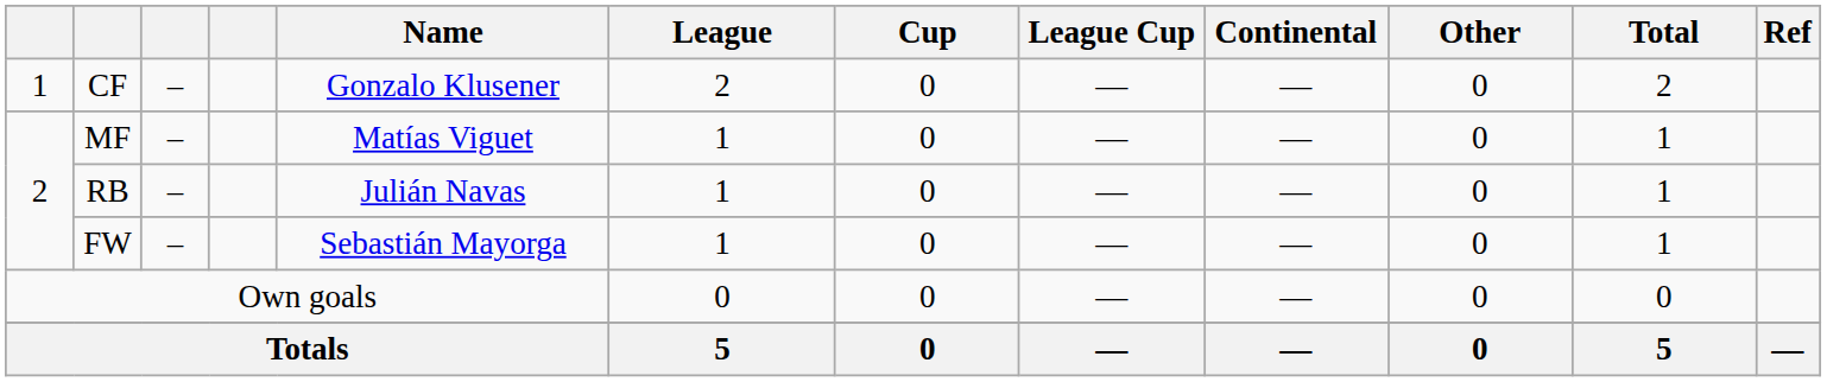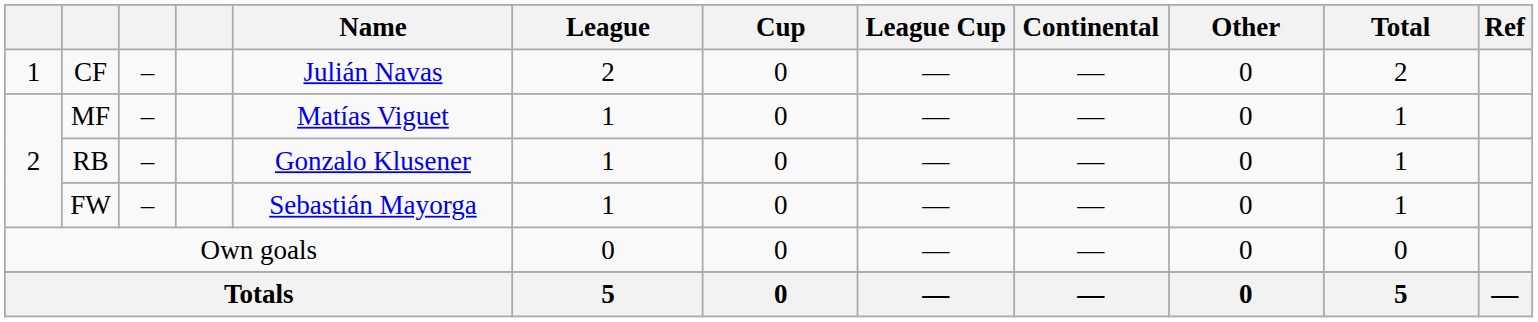 <table class="wikitable sortable" style="font-size: 95%; text-align: center;">
 <tr>
 <th style="width:25px; background:#; color:;"></th>
 <th style="width:25px; background:#; color:;"></th>
 <th style="width:25px; background:#; color:;"></th>
 <th style="width:25px; background:#; color:;"></th>
 <th style="width:150px; background:#; color:;">Name</th>
 <th style="width:100px; background:#; color:;">League</th>
 <th style="width:80px; background:#; color:;">Cup</th>
 <th style="width:80px; background:#; color:;">League Cup</th>
 <th style="width:80px; background:#; color:;">Continental</th>
 <th style="width:80px; background:#; color:;">Other</th>
 <th style="width:80px; background:#; color:;"><strong>Total</strong></th>
 <th style="width:10px; background:#; color:;"><strong>Ref</strong></th>
 </tr>
 <tr>
 <td rowspan=1>1</td>
 <td>CF</td>
 <td>–</td>
 <td></td>
-<td data-sort-value="Klusener, Gonzalo"><a href='#'>Gonzalo Klusener</a></td>
+<td data-sort-value="Navas, Julián"><a href='#'>Julián Navas</a></td>
 <td>2</td>
 <td>0</td>
 <td>—</td>
 <td>—</td>
 <td>0</td>
 <td>2</td>
 <td></td>
 </tr>
 <tr>
 <td rowspan=3>2</td>
 <td>MF</td>
 <td>–</td>
 <td></td>
 <td data-sort-value="Viguet, Matías"><a href='#'>Matías Viguet</a></td>
 <td>1</td>
 <td>0</td>
 <td>—</td>
 <td>—</td>
 <td>0</td>
 <td>1</td>
 <td></td>
 </tr>
 <tr>
 <td>RB</td>
 <td>–</td>
 <td></td>
-<td data-sort-value="Navas, Julián"><a href='#'>Julián Navas</a></td>
+<td data-sort-value="Klusener, Gonzalo"><a href='#'>Gonzalo Klusener</a></td>
 <td>1</td>
 <td>0</td>
 <td>—</td>
 <td>—</td>
 <td>0</td>
 <td>1</td>
 <td></td>
 </tr>
 <tr>
 <td>FW</td>
 <td>–</td>
 <td></td>
 <td data-sort-value="Mayorga, Sebastián"><a href='#'>Sebastián Mayorga</a></td>
 <td>1</td>
 <td>0</td>
 <td>—</td>
 <td>—</td>
 <td>0</td>
 <td>1</td>
 <td></td>
 </tr>
 <tr>
 <td colspan="5">Own goals</td>
 <td>0</td>
 <td>0</td>
 <td>—</td>
 <td>—</td>
 <td>0</td>
 <td>0</td>
 <td></td>
 </tr>
 <tr>
 </tr>
 <tr class="sortbottom">
 </tr>
 <tr class="sortbottom">
 <th colspan=5><strong>Totals</strong></th>
 <th><strong>5</strong></th>
 <th><strong>0</strong></th>
 <th><strong>—</strong></th>
 <th><strong>—</strong></th>
 <th><strong>0</strong></th>
 <th><strong>5</strong></th>
 <th><strong>—</strong></th>
 </tr>
 </table>
